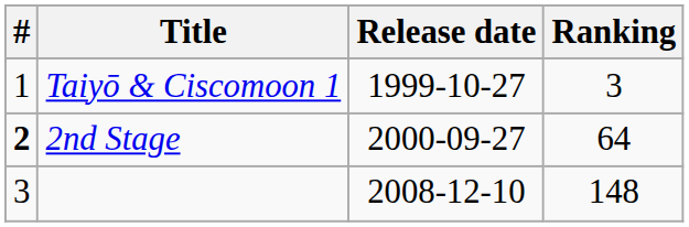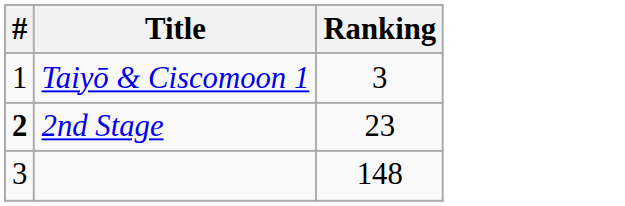 <table class="wikitable" style="text-align:center;">
 <tr>
 <th>#</th>
 <th>Title</th>
-<th>Release date</th>
 <th>Ranking</th>
 </tr>
 <tr>
 <td>1</td>
 <td align="left"><em><a href='#'>Taiyō & Ciscomoon 1</a></em></td>
-<td>1999-10-27</td>
 <td>3</td>
 </tr>
 <tr>
 <td><strong>2</strong></td>
 <td align="left"><em><a href='#'>2nd Stage</a></em></td>
-<td>2000-09-27</td>
-<td>64</td>
+<td>23</td>
 </tr>
 <tr>
 <td>3</td>
 <td align="left"></td>
-<td>2008-12-10</td>
 <td>148</td>
 </tr>
 </table>
